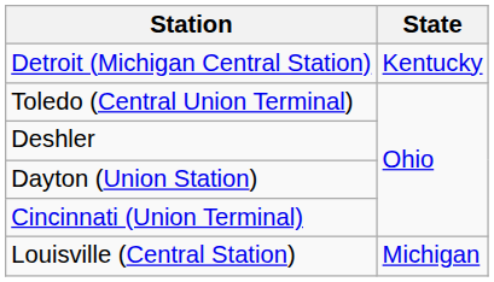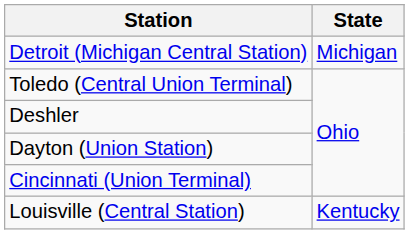 <table class="wikitable">
 <tr>
 <th>Station</th>
 <th>State</th>
 </tr>
 <tr>
 <td><a href='#'>Detroit (Michigan Central Station)</a></td>
-<td><a href='#'>Kentucky</a></td>
+<td><a href='#'>Michigan</a></td>
 </tr>
 <tr>
 <td>Toledo (<a href='#'>Central Union Terminal</a>)</td>
 <td rowspan="4"><a href='#'>Ohio</a></td>
 </tr>
 <tr>
 <td>Deshler</td>
 </tr>
 <tr>
 <td>Dayton (<a href='#'>Union Station</a>)</td>
 </tr>
 <tr>
 <td><a href='#'>Cincinnati (Union Terminal)</a></td>
 </tr>
 <tr>
 <td>Louisville (<a href='#'>Central Station</a>)</td>
-<td><a href='#'>Michigan</a></td>
+<td><a href='#'>Kentucky</a></td>
 </tr>
 </table>
